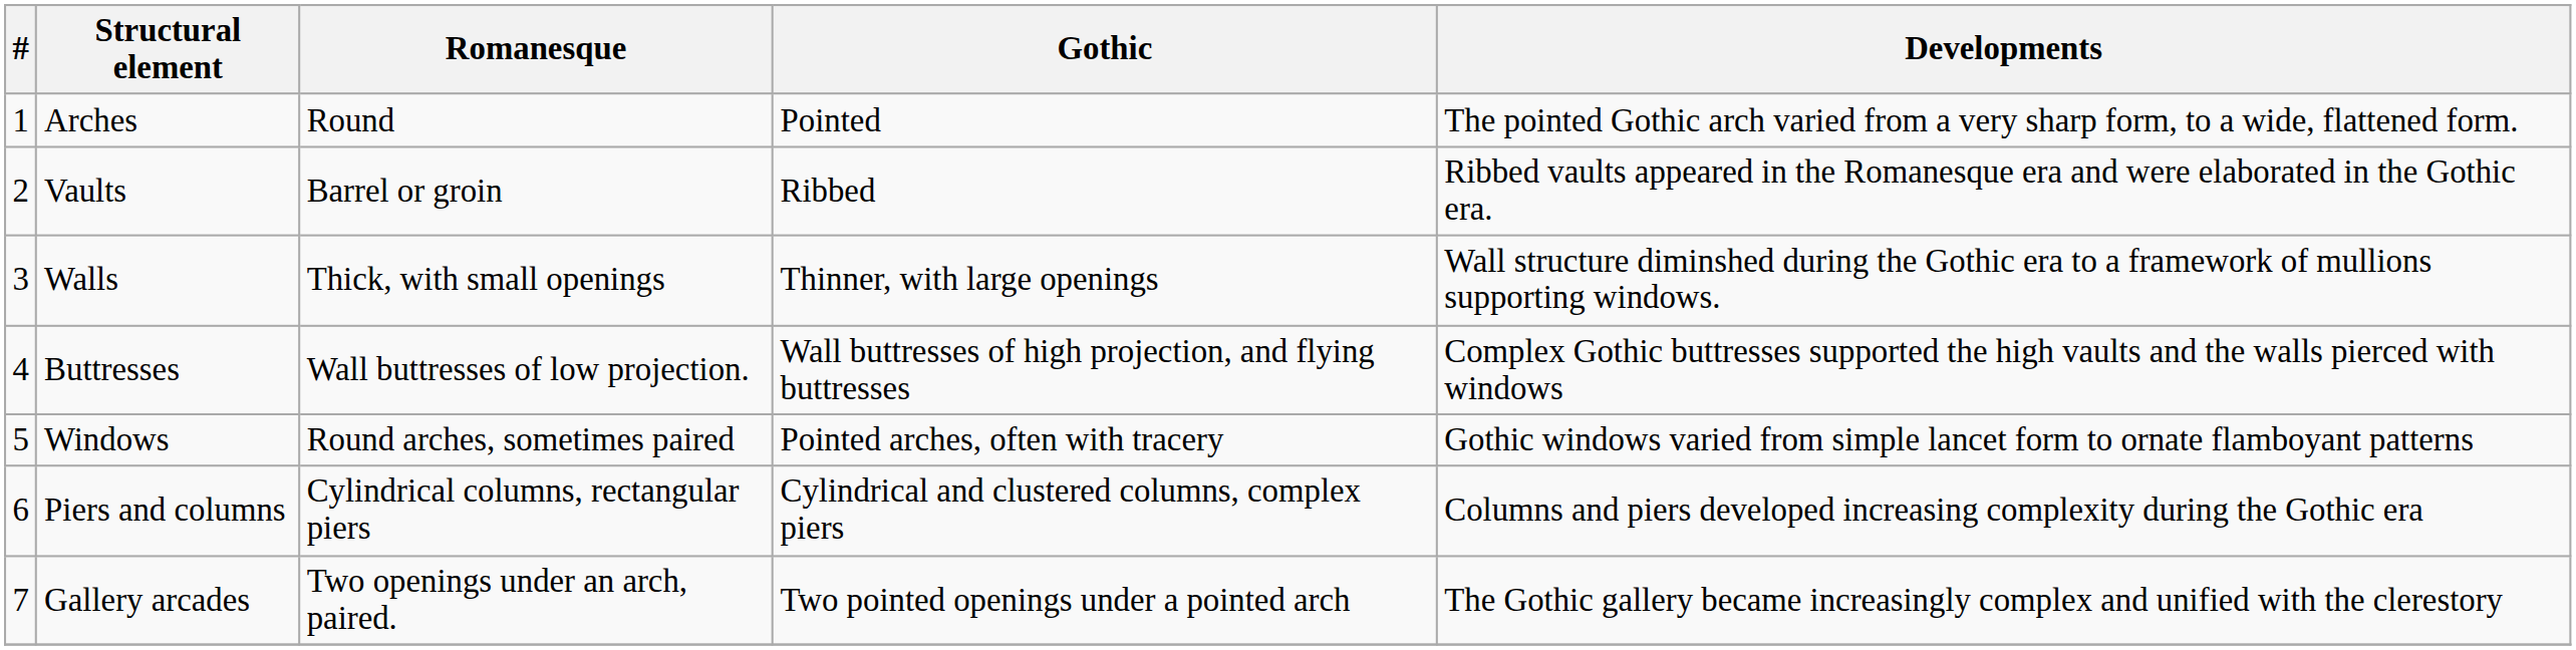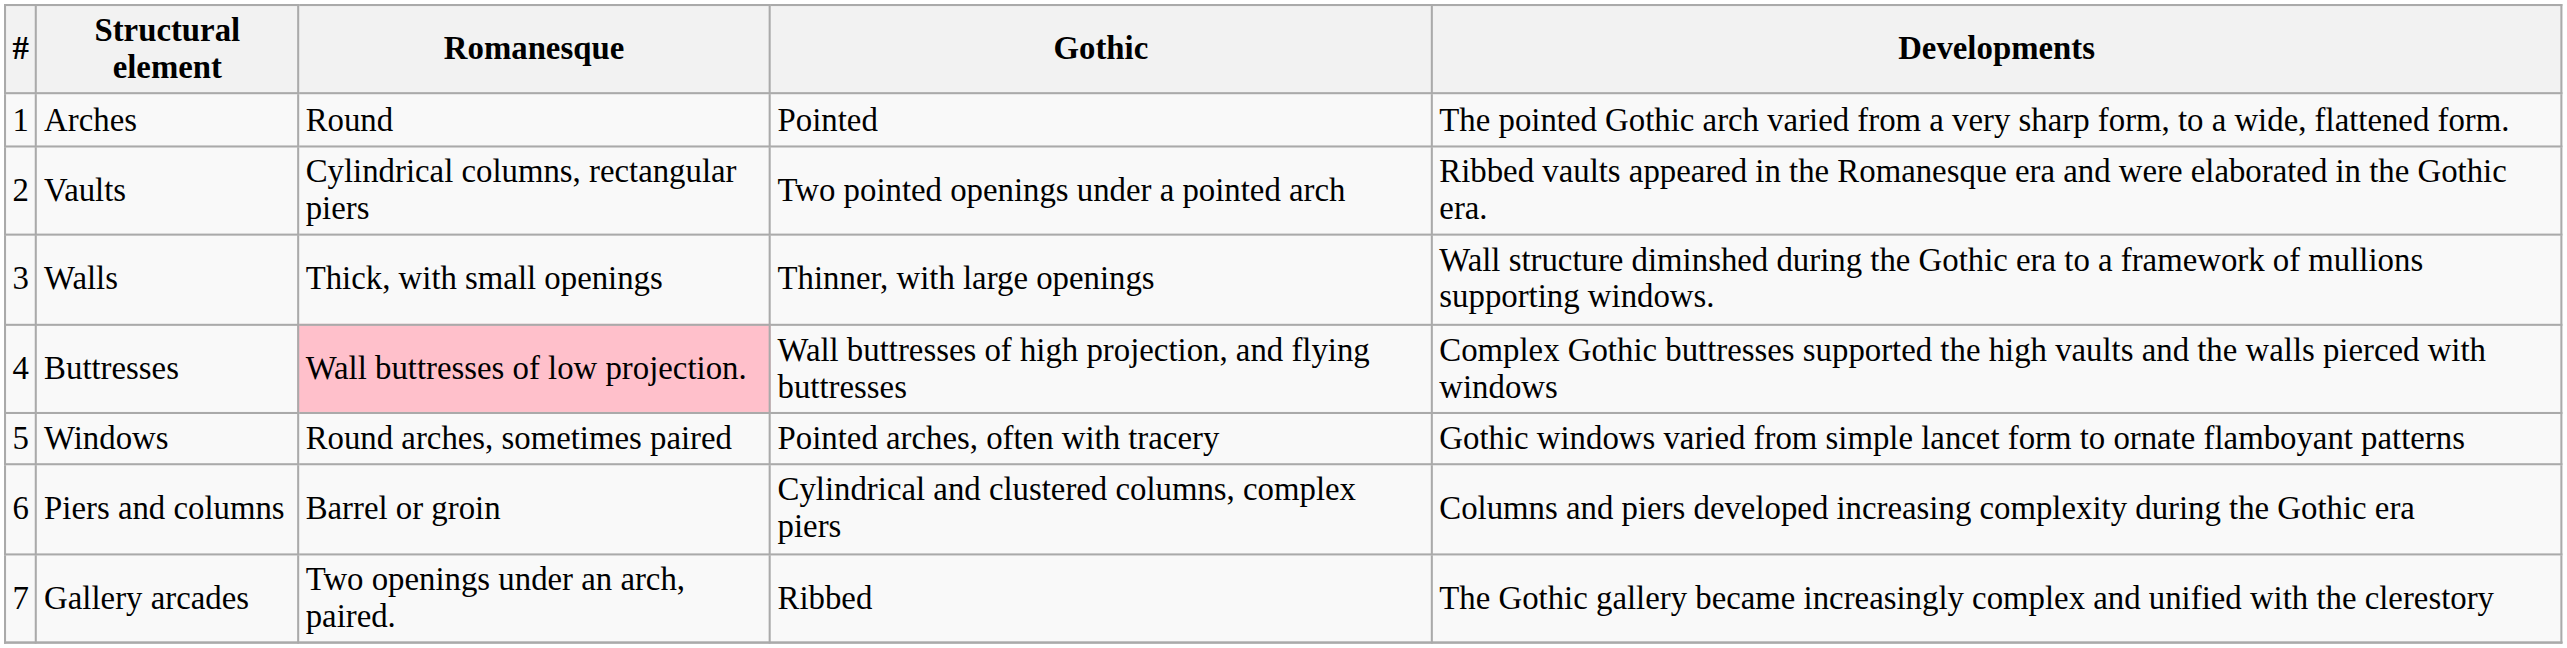 <table class="wikitable sortable">
 <tr>
 <th>#</th>
 <th>Structural element</th>
 <th>Romanesque</th>
 <th>Gothic</th>
 <th class="unsortable">Developments</th>
 </tr>
 <tr>
 <td>1</td>
 <td>Arches</td>
 <td>Round</td>
 <td>Pointed</td>
 <td>The pointed Gothic arch varied from a very sharp form, to a wide, flattened form.</td>
 </tr>
 <tr>
 <td>2</td>
 <td>Vaults</td>
-<td>Barrel or groin</td>
-<td>Ribbed</td>
+<td>Cylindrical columns, rectangular piers</td>
+<td>Two pointed openings under a pointed arch</td>
 <td>Ribbed vaults appeared in the Romanesque era and were elaborated in the Gothic era.</td>
 </tr>
 <tr>
 <td>3</td>
 <td>Walls</td>
 <td>Thick, with small openings</td>
 <td>Thinner, with large openings</td>
 <td>Wall structure diminshed during the Gothic era to a framework of mullions supporting windows.</td>
 </tr>
 <tr>
 <td>4</td>
 <td>Buttresses</td>
-<td>Wall buttresses of low projection.</td>
+<td style="background: pink;">Wall buttresses of low projection.</td>
 <td>Wall buttresses of high projection, and flying buttresses</td>
 <td>Complex Gothic buttresses supported the high vaults and the walls pierced with windows</td>
 </tr>
 <tr>
 <td>5</td>
 <td>Windows</td>
 <td>Round arches, sometimes paired</td>
 <td>Pointed arches, often with tracery</td>
 <td>Gothic windows varied from simple lancet form to ornate flamboyant patterns</td>
 </tr>
 <tr>
 <td>6</td>
 <td>Piers and columns</td>
-<td>Cylindrical columns, rectangular piers</td>
+<td>Barrel or groin</td>
 <td>Cylindrical and clustered columns, complex piers</td>
 <td>Columns and piers developed increasing complexity during the Gothic era</td>
 </tr>
 <tr>
 <td>7</td>
 <td>Gallery arcades</td>
 <td>Two openings under an arch, paired.</td>
-<td>Two pointed openings under a pointed arch</td>
+<td>Ribbed</td>
 <td>The Gothic gallery became increasingly complex and unified with the clerestory</td>
 </tr>
 <tr>
 </tr>
 </table>
